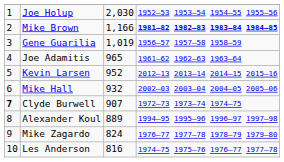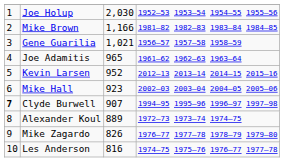 <table class="wikitable">
 <tr>
 </tr>
 <tr>
 <td>1</td>
 <td><a href='#'>Joe Holup</a></td>
 <td>2,030</td>
 <td style="font-size:80%;"><a href='#'>1952–53</a> <a href='#'>1953–54</a> <a href='#'>1954–55</a> <a href='#'>1955–56</a></td>
 </tr>
 <tr>
 <td>2</td>
 <td><a href='#'>Mike Brown</a></td>
 <td>1,166</td>
-<td style="font-size:80%;"><strong><a href='#'>1981–82</a> <a href='#'>1982–83</a> <a href='#'>1983–84</a> <a href='#'>1984–85</a></strong></td>
+<td style="font-size:80%;"><a href='#'>1981–82</a> <a href='#'>1982–83</a> <a href='#'>1983–84</a> <a href='#'>1984–85</a></td>
 </tr>
 <tr>
 <td>3</td>
 <td><a href='#'>Gene Guarilia</a></td>
-<td>1,019</td>
+<td>1,021</td>
 <td style="font-size:80%;"><a href='#'>1956–57</a> <a href='#'>1957–58</a> <a href='#'>1958–59</a></td>
 </tr>
 <tr>
 <td>4</td>
 <td>Joe Adamitis</td>
 <td>965</td>
 <td style="font-size:80%;"><a href='#'>1961–62</a> <a href='#'>1962–63</a> <a href='#'>1963–64</a></td>
 </tr>
 <tr>
 <td>5</td>
 <td><a href='#'>Kevin Larsen</a></td>
 <td>952</td>
 <td style="font-size:80%;"><a href='#'>2012–13</a> <a href='#'>2013–14</a> <a href='#'>2014–15</a> <a href='#'>2015–16</a></td>
 </tr>
 <tr>
 <td>6</td>
 <td><a href='#'>Mike Hall</a></td>
-<td>932</td>
+<td>923</td>
 <td style="font-size:80%;"><a href='#'>2002–03</a> <a href='#'>2003–04</a> <a href='#'>2004–05</a> <a href='#'>2005–06</a></td>
 </tr>
 <tr>
 <td><strong>7</strong></td>
 <td>Clyde Burwell</td>
 <td>907</td>
-<td style="font-size:80%;"><a href='#'>1972–73</a> <a href='#'>1973–74</a> <a href='#'>1974–75</a></td>
+<td style="font-size:80%;"><a href='#'>1994–95</a> <a href='#'>1995–96</a> <a href='#'>1996–97</a> <a href='#'>1997–98</a></td>
 </tr>
 <tr>
 <td>8</td>
 <td>Alexander Koul</td>
 <td>889</td>
-<td style="font-size:80%;"><a href='#'>1994–95</a> <a href='#'>1995–96</a> <a href='#'>1996–97</a> <a href='#'>1997–98</a></td>
+<td style="font-size:80%;"><a href='#'>1972–73</a> <a href='#'>1973–74</a> <a href='#'>1974–75</a></td>
 </tr>
 <tr>
 <td>9</td>
 <td>Mike Zagardo</td>
-<td>824</td>
+<td>826</td>
 <td style="font-size:80%;"><a href='#'>1976–77</a> <a href='#'>1977–78</a> <a href='#'>1978–79</a> <a href='#'>1979–80</a></td>
 </tr>
 <tr>
 <td>10</td>
 <td>Les Anderson</td>
 <td>816</td>
 <td style="font-size:80%;"><a href='#'>1974–75</a> <a href='#'>1975–76</a> <a href='#'>1976–77</a> <a href='#'>1977–78</a></td>
 </tr>
 </table>
